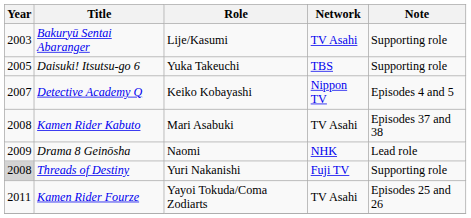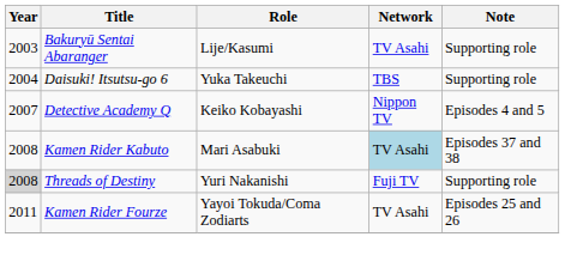 <table class="wikitable">
 <tr>
 <th>Year</th>
 <th>Title</th>
 <th>Role</th>
 <th>Network</th>
 <th>Note</th>
 </tr>
 <tr>
 <td>2003</td>
 <td><em><a href='#'>Bakuryū Sentai Abaranger</a></em></td>
 <td>Lije/Kasumi</td>
 <td><a href='#'>TV Asahi</a></td>
 <td>Supporting role</td>
 </tr>
 <tr>
-<td>2005</td>
+<td>2004</td>
 <td><em>Daisuki! Itsutsu-go 6</em></td>
 <td>Yuka Takeuchi</td>
 <td><a href='#'>TBS</a></td>
 <td>Supporting role</td>
 </tr>
 <tr>
 <td>2007</td>
 <td><em><a href='#'>Detective Academy Q</a></em></td>
 <td>Keiko Kobayashi</td>
 <td><a href='#'>Nippon TV</a></td>
 <td>Episodes 4 and 5</td>
 </tr>
 <tr>
 <td>2008</td>
 <td><em><a href='#'>Kamen Rider Kabuto</a></em></td>
 <td>Mari Asabuki</td>
-<td>TV Asahi</td>
+<td style="background: lightblue;">TV Asahi</td>
 <td>Episodes 37 and 38</td>
-</tr>
-<tr>
-<td>2009</td>
-<td><em>Drama 8 Geinōsha</em></td>
-<td>Naomi</td>
-<td><a href='#'>NHK</a></td>
-<td>Lead role</td>
 </tr>
 <tr>
 <td style="background: lightgrey;">2008</td>
 <td><em><a href='#'>Threads of Destiny</a></em></td>
 <td>Yuri Nakanishi</td>
 <td><a href='#'>Fuji TV</a></td>
 <td>Supporting role</td>
 </tr>
 <tr>
 <td>2011</td>
 <td><em><a href='#'>Kamen Rider Fourze</a></em></td>
 <td>Yayoi Tokuda/Coma Zodiarts</td>
 <td>TV Asahi</td>
 <td>Episodes 25 and 26</td>
 </tr>
 <tr>
 </tr>
 </table>
